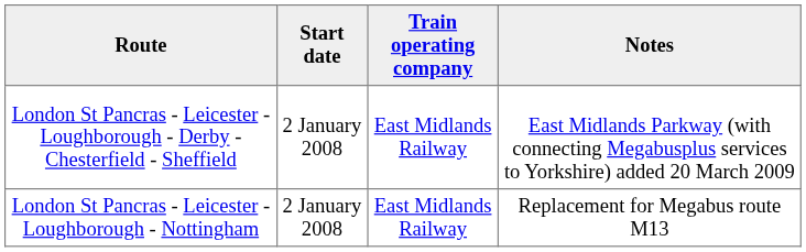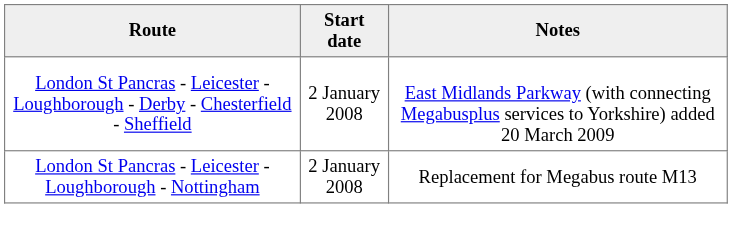 <table border="1" cellpadding="4" cellspacing="0" style="text-align:center; border-collapse:collapse;">
 <tr style="background:#efefef;">
 <th>Route</th>
 <th>Start date</th>
-<th><a href='#'>Train operating company</a></th>
 <th>Notes</th>
 </tr>
 <tr>
 <td><a href='#'>London St Pancras</a> - <a href='#'>Leicester</a> - <a href='#'>Loughborough</a> - <a href='#'>Derby</a> - <a href='#'>Chesterfield</a> - <a href='#'>Sheffield</a></td>
 <td>2 January 2008</td>
-<td><a href='#'>East Midlands Railway</a></td>
 <td><br><a href='#'>East Midlands Parkway</a> (with connecting <a href='#'>Megabusplus</a> services to Yorkshire) added 20 March 2009</td>
 </tr>
 <tr>
 <td><a href='#'>London St Pancras</a> - <a href='#'>Leicester</a> - <a href='#'>Loughborough</a> - <a href='#'>Nottingham</a></td>
 <td>2 January 2008</td>
-<td><a href='#'>East Midlands Railway</a></td>
 <td>Replacement for Megabus route M13</td>
 </tr>
 </table>
